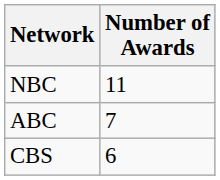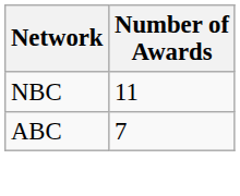 <table class="wikitable">
 <tr>
 <th>Network</th>
 <th>Number of<br>Awards</th>
 </tr>
 <tr>
 <td>NBC</td>
 <td>11</td>
 </tr>
 <tr>
 <td>ABC</td>
 <td>7</td>
 </tr>
-<tr>
-<td>CBS</td>
-<td>6</td>
-</tr>
 </table>
